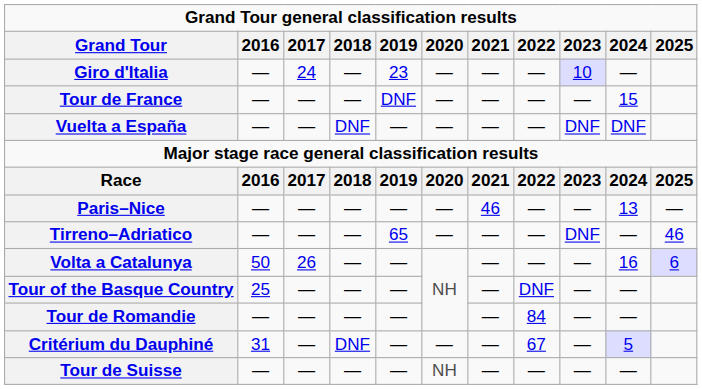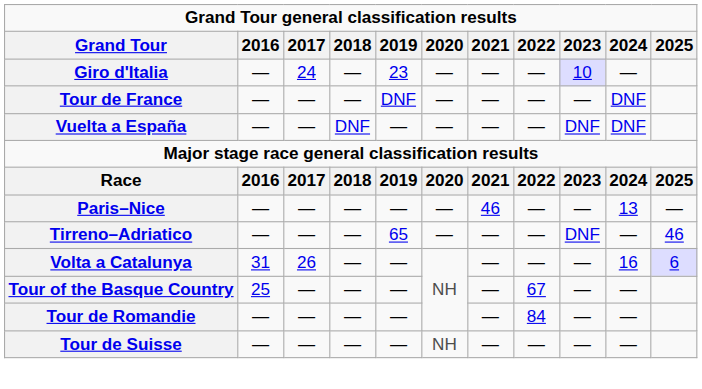 <table class="wikitable plainrowheaders">
 <tr>
 <td colspan="11" align="center"><strong>Grand Tour general classification results</strong></td>
 </tr>
 <tr>
 <th scope="col"><a href='#'>Grand Tour</a></th>
 <th scope="col">2016</th>
 <th scope="col">2017</th>
 <th scope="col">2018</th>
 <th scope="col">2019</th>
 <th scope="col">2020</th>
 <th scope="col">2021</th>
 <th scope="col">2022</th>
 <th scope="col">2023</th>
 <th scope="col">2024</th>
 <th scope="col">2025</th>
 </tr>
 <tr style="text-align:center;">
 <th scope="row"> <a href='#'>Giro d'Italia</a></th>
 <td>—</td>
 <td><a href='#'>24</a></td>
 <td>—</td>
 <td><a href='#'>23</a></td>
 <td>—</td>
 <td>—</td>
 <td>—</td>
 <td style="background:#ddf;"><a href='#'>10</a></td>
 <td>—</td>
 <td></td>
 </tr>
 <tr style="text-align:center;">
 <th scope="row"> <a href='#'>Tour de France</a></th>
 <td>—</td>
 <td>—</td>
 <td>—</td>
 <td><a href='#'>DNF</a></td>
 <td>—</td>
 <td>—</td>
 <td>—</td>
 <td>—</td>
-<td><a href='#'>15</a></td>
+<td><a href='#'>DNF</a></td>
 <td></td>
 </tr>
 <tr style="text-align:center;">
 <th scope="row"> <a href='#'>Vuelta a España</a></th>
 <td>—</td>
 <td>—</td>
 <td><a href='#'>DNF</a></td>
 <td>—</td>
 <td>—</td>
 <td>—</td>
 <td>—</td>
 <td><a href='#'>DNF</a></td>
 <td><a href='#'>DNF</a></td>
 <td></td>
 </tr>
 <tr>
 <td colspan="11" align="center"><strong>Major stage race general classification results</strong></td>
 </tr>
 <tr>
 <th scope="col">Race</th>
 <th scope="col">2016</th>
 <th scope="col">2017</th>
 <th scope="col">2018</th>
 <th scope="col">2019</th>
 <th scope="col">2020</th>
 <th scope="col">2021</th>
 <th scope="col">2022</th>
 <th scope="col">2023</th>
 <th scope="col">2024</th>
 <th scope="col">2025</th>
 </tr>
 <tr align="center">
 <th scope="row"> <a href='#'>Paris–Nice</a></th>
 <td>—</td>
 <td>—</td>
 <td>—</td>
 <td>—</td>
 <td>—</td>
 <td><a href='#'>46</a></td>
 <td>—</td>
 <td>—</td>
 <td><a href='#'>13</a></td>
 <td>—</td>
 </tr>
 <tr align="center">
 <th scope="row"> <a href='#'>Tirreno–Adriatico</a></th>
 <td>—</td>
 <td>—</td>
 <td>—</td>
 <td><a href='#'>65</a></td>
 <td>—</td>
 <td>—</td>
 <td>—</td>
 <td><a href='#'>DNF</a></td>
 <td>—</td>
 <td><a href='#'>46</a></td>
 </tr>
 <tr align="center">
 <th scope="row"> <a href='#'>Volta a Catalunya</a></th>
-<td><a href='#'>50</a></td>
+<td><a href='#'>31</a></td>
 <td><a href='#'>26</a></td>
 <td>—</td>
 <td>—</td>
 <td style="color:#4d4d4d;" rowspan="3">NH</td>
 <td>—</td>
 <td>—</td>
 <td>—</td>
 <td><a href='#'>16</a></td>
 <td style="background:#ddf;"><a href='#'>6</a></td>
 </tr>
 <tr align="center">
 <th scope="row"> <a href='#'>Tour of the Basque Country</a></th>
 <td><a href='#'>25</a></td>
 <td>—</td>
 <td>—</td>
 <td>—</td>
 <td>—</td>
-<td><a href='#'>DNF</a></td>
+<td><a href='#'>67</a></td>
 <td>—</td>
 <td>—</td>
 <td></td>
 </tr>
 <tr align="center">
 <th scope="row"> <a href='#'>Tour de Romandie</a></th>
 <td>—</td>
 <td>—</td>
 <td>—</td>
 <td>—</td>
 <td>—</td>
 <td><a href='#'>84</a></td>
 <td>—</td>
 <td>—</td>
 <td></td>
 </tr>
 <tr align="center">
-<th scope="row"> <a href='#'>Critérium du Dauphiné</a></th>
-<td><a href='#'>31</a></td>
-<td>—</td>
-<td><a href='#'>DNF</a></td>
-<td>—</td>
-<td>—</td>
-<td>—</td>
-<td><a href='#'>67</a></td>
-<td>—</td>
-<td style="background:#ddf;"><a href='#'>5</a></td>
-<td></td>
-</tr>
-<tr align="center">
 <th scope="row"> <a href='#'>Tour de Suisse</a></th>
 <td>—</td>
 <td>—</td>
 <td>—</td>
 <td>—</td>
 <td style="color:#4d4d4d;">NH</td>
 <td>—</td>
 <td>—</td>
 <td>—</td>
 <td>—</td>
 <td></td>
 </tr>
 </table>
